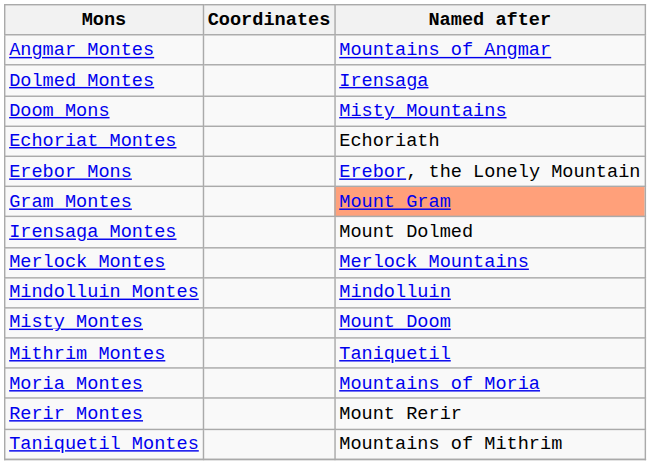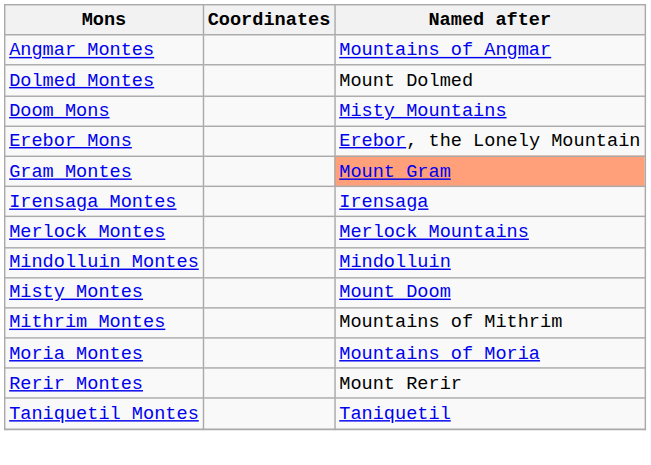 <table class="wikitable">
 <tr>
 <th>Mons</th>
 <th>Coordinates</th>
 <th>Named after</th>
 </tr>
 <tr>
 <td><a href='#'>Angmar Montes</a></td>
 <td></td>
 <td><a href='#'>Mountains of Angmar</a></td>
 </tr>
 <tr>
 <td><a href='#'>Dolmed Montes</a></td>
 <td></td>
-<td><a href='#'>Irensaga</a></td>
+<td>Mount Dolmed</td>
 </tr>
 <tr>
 <td><a href='#'>Doom Mons</a></td>
 <td></td>
 <td><a href='#'>Misty Mountains</a></td>
-</tr>
-<tr>
-<td><a href='#'>Echoriat Montes</a></td>
-<td></td>
-<td>Echoriath</td>
 </tr>
 <tr>
 <td><a href='#'>Erebor Mons</a></td>
 <td></td>
 <td><a href='#'>Erebor</a>, the Lonely Mountain</td>
 </tr>
 <tr>
 <td><a href='#'>Gram Montes</a></td>
 <td></td>
 <td style="background: lightsalmon;"><a href='#'>Mount Gram</a></td>
 </tr>
 <tr>
 <td><a href='#'>Irensaga Montes</a></td>
 <td></td>
-<td>Mount Dolmed</td>
+<td><a href='#'>Irensaga</a></td>
 </tr>
 <tr>
 <td><a href='#'>Merlock Montes</a></td>
 <td></td>
 <td><a href='#'>Merlock Mountains</a></td>
 </tr>
 <tr>
 <td><a href='#'>Mindolluin Montes</a></td>
 <td></td>
 <td><a href='#'>Mindolluin</a></td>
 </tr>
 <tr>
 <td><a href='#'>Misty Montes</a></td>
 <td></td>
 <td><a href='#'>Mount Doom</a></td>
 </tr>
 <tr>
 <td><a href='#'>Mithrim Montes</a></td>
 <td></td>
-<td><a href='#'>Taniquetil</a></td>
+<td>Mountains of Mithrim</td>
 </tr>
 <tr>
 <td><a href='#'>Moria Montes</a></td>
 <td></td>
 <td><a href='#'>Mountains of Moria</a></td>
 </tr>
 <tr>
 <td><a href='#'>Rerir Montes</a></td>
 <td></td>
 <td>Mount Rerir</td>
 </tr>
 <tr>
 <td><a href='#'>Taniquetil Montes</a></td>
 <td></td>
-<td>Mountains of Mithrim</td>
+<td><a href='#'>Taniquetil</a></td>
 </tr>
 <tr>
 </tr>
 </table>
